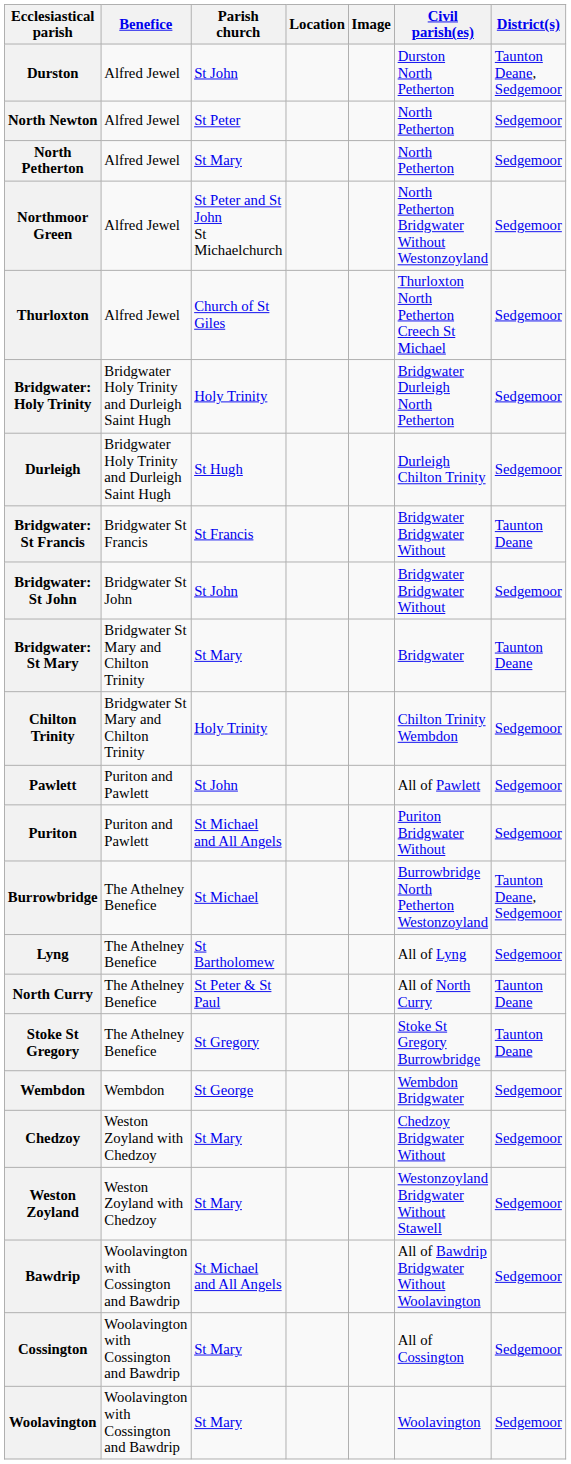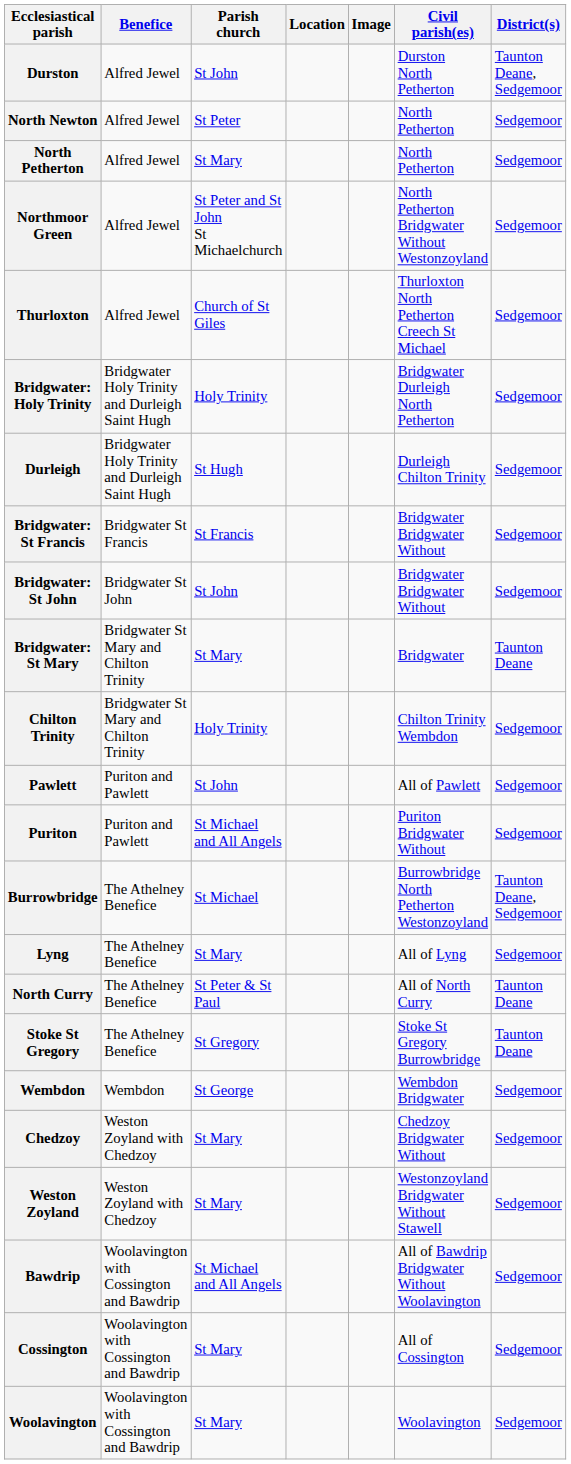 <table class="wikitable sortable" style="width:95%;">
 <tr>
 <th scope="col">Ecclesiastical parish</th>
 <th scope="col"><a href='#'>Benefice</a></th>
 <th scope="col">Parish church</th>
 <th scope="col">Location</th>
 <th scope="col" class="unsortable">Image</th>
 <th scope="col"><a href='#'>Civil parish(es)</a></th>
 <th scope="col"><a href='#'>District(s)</a></th>
 </tr>
 <tr>
 <th scope="row">Durston</th>
 <td>Alfred Jewel</td>
 <td><a href='#'>St John</a></td>
 <td><small></small></td>
 <td></td>
 <td><a href='#'>Durston</a><br> <a href='#'>North Petherton</a></td>
 <td><a href='#'>Taunton Deane</a>, <a href='#'>Sedgemoor</a></td>
 </tr>
 <tr>
 <th scope="row">North Newton</th>
 <td>Alfred Jewel</td>
 <td><a href='#'>St Peter</a></td>
 <td><small></small></td>
 <td></td>
 <td><a href='#'>North Petherton</a></td>
 <td><a href='#'>Sedgemoor</a></td>
 </tr>
 <tr>
 <th scope="row">North Petherton</th>
 <td>Alfred Jewel</td>
 <td><a href='#'>St Mary</a></td>
 <td><small></small></td>
 <td></td>
 <td><a href='#'>North Petherton</a></td>
 <td><a href='#'>Sedgemoor</a></td>
 </tr>
 <tr>
 <th scope="row">Northmoor Green</th>
 <td>Alfred Jewel</td>
 <td><a href='#'>St Peter and St John</a><br>St Michaelchurch</td>
 <td><small></small></td>
 <td></td>
 <td><a href='#'>North Petherton</a><br> <a href='#'>Bridgwater Without</a><br> <a href='#'>Westonzoyland</a></td>
 <td><a href='#'>Sedgemoor</a></td>
 </tr>
 <tr>
 <th scope="row">Thurloxton</th>
 <td>Alfred Jewel</td>
 <td><a href='#'>Church of St Giles</a></td>
 <td><small></small></td>
 <td></td>
 <td><a href='#'>Thurloxton</a><br> <a href='#'>North Petherton</a><br> <a href='#'>Creech St Michael</a></td>
 <td><a href='#'>Sedgemoor</a></td>
 </tr>
 <tr>
 <th scope="row">Bridgwater: Holy Trinity</th>
 <td>Bridgwater Holy Trinity and Durleigh Saint Hugh</td>
 <td><a href='#'>Holy Trinity</a></td>
 <td><small></small></td>
 <td></td>
 <td><a href='#'>Bridgwater</a><br> <a href='#'>Durleigh</a><br> <a href='#'>North Petherton</a></td>
 <td><a href='#'>Sedgemoor</a></td>
 </tr>
 <tr>
 <th scope="row">Durleigh</th>
 <td>Bridgwater Holy Trinity and Durleigh Saint Hugh</td>
 <td><a href='#'>St Hugh</a></td>
 <td><small></small></td>
 <td></td>
 <td><a href='#'>Durleigh</a><br> <a href='#'>Chilton Trinity</a></td>
 <td><a href='#'>Sedgemoor</a></td>
 </tr>
 <tr>
 <th scope="row">Bridgwater: St Francis</th>
 <td>Bridgwater St Francis</td>
 <td><a href='#'>St Francis</a></td>
 <td><small></small></td>
 <td></td>
 <td><a href='#'>Bridgwater</a><br> <a href='#'>Bridgwater Without</a></td>
-<td><a href='#'>Taunton Deane</a></td>
+<td><a href='#'>Sedgemoor</a></td>
 </tr>
 <tr>
 <th scope="row">Bridgwater: St John</th>
 <td>Bridgwater St John</td>
 <td><a href='#'>St John</a></td>
 <td><small></small></td>
 <td></td>
 <td><a href='#'>Bridgwater</a><br> <a href='#'>Bridgwater Without</a></td>
 <td><a href='#'>Sedgemoor</a></td>
 </tr>
 <tr>
 <th scope="row">Bridgwater: St Mary</th>
 <td>Bridgwater St Mary and Chilton Trinity</td>
 <td><a href='#'>St Mary</a></td>
 <td><small></small></td>
 <td></td>
 <td><a href='#'>Bridgwater</a></td>
 <td><a href='#'>Taunton Deane</a></td>
 </tr>
 <tr>
 <th scope="row">Chilton Trinity</th>
 <td>Bridgwater St Mary and Chilton Trinity</td>
 <td><a href='#'>Holy Trinity</a></td>
 <td><small></small></td>
 <td></td>
 <td><a href='#'>Chilton Trinity</a><br> <a href='#'>Wembdon</a></td>
 <td><a href='#'>Sedgemoor</a></td>
 </tr>
 <tr>
 <th scope="row">Pawlett</th>
 <td>Puriton and Pawlett</td>
 <td><a href='#'>St John</a></td>
 <td><small></small></td>
 <td></td>
 <td>All of <a href='#'>Pawlett</a></td>
 <td><a href='#'>Sedgemoor</a></td>
 </tr>
 <tr>
 <th scope="row">Puriton</th>
 <td>Puriton and Pawlett</td>
 <td><a href='#'>St Michael and All Angels</a></td>
 <td><small></small></td>
 <td></td>
 <td><a href='#'>Puriton</a><br> <a href='#'>Bridgwater Without</a></td>
 <td><a href='#'>Sedgemoor</a></td>
 </tr>
 <tr>
 <th scope="row">Burrowbridge</th>
 <td>The Athelney Benefice</td>
 <td><a href='#'>St Michael</a></td>
 <td><small></small></td>
 <td></td>
 <td><a href='#'>Burrowbridge</a><br> <a href='#'>North Petherton</a><br> <a href='#'>Westonzoyland</a></td>
 <td><a href='#'>Taunton Deane</a>, <a href='#'>Sedgemoor</a></td>
 </tr>
 <tr>
 <th scope="row">Lyng</th>
 <td>The Athelney Benefice</td>
-<td><a href='#'>St Bartholomew</a></td>
+<td><a href='#'>St Mary</a></td>
 <td><small></small></td>
 <td></td>
 <td>All of <a href='#'>Lyng</a></td>
 <td><a href='#'>Sedgemoor</a></td>
 </tr>
 <tr>
 <th scope="row">North Curry</th>
 <td>The Athelney Benefice</td>
 <td><a href='#'>St Peter & St Paul</a></td>
 <td><small></small></td>
 <td></td>
 <td>All of <a href='#'>North Curry</a></td>
 <td><a href='#'>Taunton Deane</a></td>
 </tr>
 <tr>
 <th scope="row">Stoke St Gregory</th>
 <td>The Athelney Benefice</td>
 <td><a href='#'>St Gregory</a></td>
 <td><small></small></td>
 <td></td>
 <td><a href='#'>Stoke St Gregory</a><br> <a href='#'>Burrowbridge</a></td>
 <td><a href='#'>Taunton Deane</a></td>
 </tr>
 <tr>
 <th scope="row">Wembdon</th>
 <td>Wembdon</td>
 <td><a href='#'>St George</a></td>
 <td><small></small></td>
 <td></td>
 <td><a href='#'>Wembdon</a><br> <a href='#'>Bridgwater</a></td>
 <td><a href='#'>Sedgemoor</a></td>
 </tr>
 <tr>
 <th scope="row">Chedzoy</th>
 <td>Weston Zoyland with Chedzoy</td>
 <td><a href='#'>St Mary</a></td>
 <td><small></small></td>
 <td></td>
 <td><a href='#'>Chedzoy</a><br> <a href='#'>Bridgwater Without</a></td>
 <td><a href='#'>Sedgemoor</a></td>
 </tr>
 <tr>
 <th scope="row">Weston Zoyland</th>
 <td>Weston Zoyland with Chedzoy</td>
 <td><a href='#'>St Mary</a></td>
 <td><small></small></td>
 <td></td>
 <td><a href='#'>Westonzoyland</a><br> <a href='#'>Bridgwater Without</a><br><a href='#'>Stawell</a></td>
 <td><a href='#'>Sedgemoor</a></td>
 </tr>
 <tr>
 <th scope="row">Bawdrip</th>
 <td>Woolavington with Cossington and Bawdrip</td>
 <td><a href='#'>St Michael and All Angels</a></td>
 <td><small></small></td>
 <td></td>
 <td>All of <a href='#'>Bawdrip</a><br> <a href='#'>Bridgwater Without</a><br> <a href='#'>Woolavington</a></td>
 <td><a href='#'>Sedgemoor</a></td>
 </tr>
 <tr>
 <th scope="row">Cossington</th>
 <td>Woolavington with Cossington and Bawdrip</td>
 <td><a href='#'>St Mary</a></td>
 <td><small></small></td>
 <td></td>
 <td>All of <a href='#'>Cossington</a></td>
 <td><a href='#'>Sedgemoor</a></td>
 </tr>
 <tr>
 <th scope="row">Woolavington</th>
 <td>Woolavington with Cossington and Bawdrip</td>
 <td><a href='#'>St Mary</a></td>
 <td><small></small></td>
 <td></td>
 <td><a href='#'>Woolavington</a></td>
 <td><a href='#'>Sedgemoor</a></td>
 </tr>
 </table>
